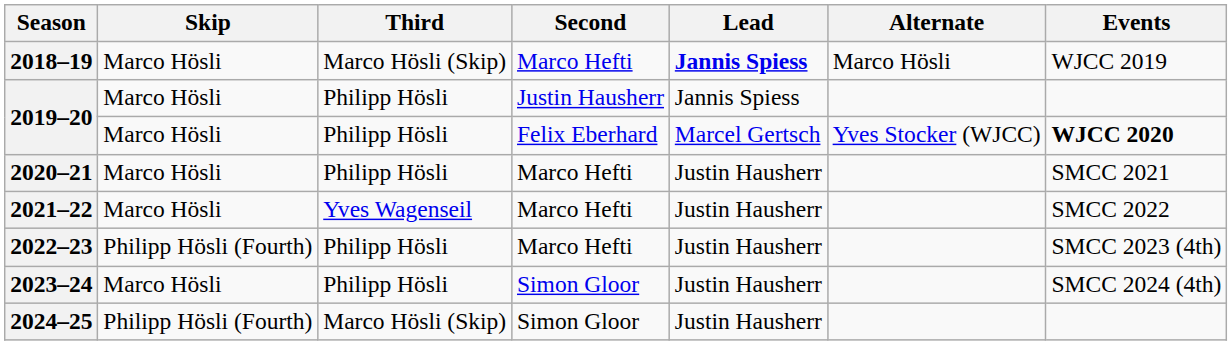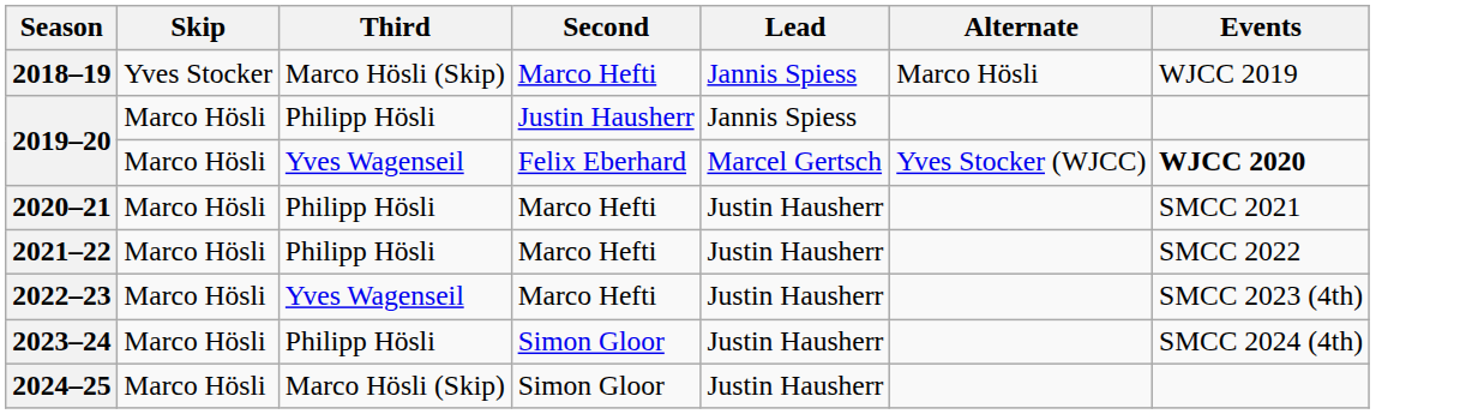 <table class="wikitable">
 <tr>
 <th scope="col">Season</th>
 <th scope="col">Skip</th>
 <th scope="col">Third</th>
 <th scope="col">Second</th>
 <th scope="col">Lead</th>
 <th scope="col">Alternate</th>
 <th scope="col">Events</th>
 </tr>
 <tr>
 <th scope="row">2018–19</th>
-<td>Marco Hösli</td>
+<td>Yves Stocker</td>
 <td>Marco Hösli (Skip)</td>
 <td><a href='#'>Marco Hefti</a></td>
-<td><strong><a href='#'>Jannis Spiess</a></strong></td>
+<td><a href='#'>Jannis Spiess</a></td>
 <td>Marco Hösli</td>
 <td>WJCC 2019 </td>
 </tr>
 <tr>
 <th scope="row" rowspan=2>2019–20</th>
 <td>Marco Hösli</td>
 <td>Philipp Hösli</td>
 <td><a href='#'>Justin Hausherr</a></td>
 <td>Jannis Spiess</td>
 <td></td>
 <td></td>
 </tr>
 <tr>
 <td>Marco Hösli</td>
-<td>Philipp Hösli</td>
+<td><a href='#'>Yves Wagenseil</a></td>
 <td><a href='#'>Felix Eberhard</a></td>
 <td><a href='#'>Marcel Gertsch</a></td>
 <td><a href='#'>Yves Stocker</a> (WJCC)</td>
 <td><strong>WJCC 2020 </strong></td>
 </tr>
 <tr>
 <th scope="row">2020–21</th>
 <td>Marco Hösli</td>
 <td>Philipp Hösli</td>
 <td>Marco Hefti</td>
 <td>Justin Hausherr</td>
 <td></td>
 <td>SMCC 2021 </td>
 </tr>
 <tr>
 <th scope="row">2021–22</th>
 <td>Marco Hösli</td>
-<td><a href='#'>Yves Wagenseil</a></td>
+<td>Philipp Hösli</td>
 <td>Marco Hefti</td>
 <td>Justin Hausherr</td>
 <td></td>
 <td>SMCC 2022 </td>
 </tr>
 <tr>
 <th scope="row">2022–23</th>
-<td>Philipp Hösli (Fourth)</td>
-<td>Philipp Hösli</td>
+<td>Marco Hösli</td>
+<td><a href='#'>Yves Wagenseil</a></td>
 <td>Marco Hefti</td>
 <td>Justin Hausherr</td>
 <td></td>
 <td>SMCC 2023 (4th)</td>
 </tr>
 <tr>
 <th scope="row">2023–24</th>
 <td>Marco Hösli</td>
 <td>Philipp Hösli</td>
 <td><a href='#'>Simon Gloor</a></td>
 <td>Justin Hausherr</td>
 <td></td>
 <td>SMCC 2024 (4th)</td>
 </tr>
 <tr>
 <th scope="row">2024–25</th>
-<td>Philipp Hösli (Fourth)</td>
+<td>Marco Hösli</td>
 <td>Marco Hösli (Skip)</td>
 <td>Simon Gloor</td>
 <td>Justin Hausherr</td>
 <td></td>
 <td></td>
 </tr>
 </table>
